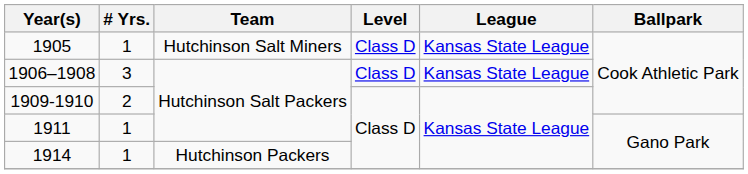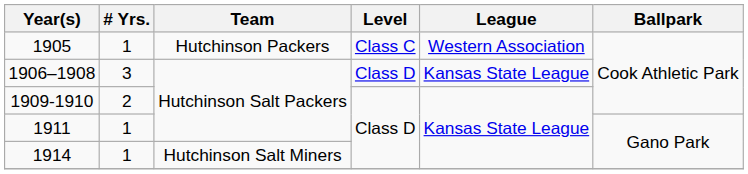 <table class="wikitable" style="text-align:center; font-size: 95%;">
 <tr>
 <th>Year(s)</th>
 <th># Yrs.</th>
 <th>Team</th>
 <th>Level</th>
 <th>League</th>
 <th>Ballpark</th>
 </tr>
 <tr>
 <td>1905</td>
 <td>1</td>
-<td>Hutchinson Salt Miners</td>
-<td><a href='#'>Class D</a></td>
-<td><a href='#'>Kansas State League</a></td>
+<td>Hutchinson Packers</td>
+<td><a href='#'>Class C</a></td>
+<td><a href='#'>Western Association</a></td>
 <td rowspan=3>Cook Athletic Park</td>
 </tr>
 <tr>
 <td>1906–1908</td>
 <td>3</td>
 <td rowspan=3>Hutchinson Salt Packers</td>
 <td><a href='#'>Class D</a></td>
 <td><a href='#'>Kansas State League</a></td>
 </tr>
 <tr>
 <td>1909-1910</td>
 <td>2</td>
 <td rowspan=3>Class D</td>
 <td rowspan=3><a href='#'>Kansas State League</a></td>
 </tr>
 <tr>
 <td>1911</td>
 <td>1</td>
 <td rowspan=2>Gano Park</td>
 </tr>
 <tr>
 <td>1914</td>
 <td>1</td>
-<td>Hutchinson Packers</td>
+<td>Hutchinson Salt Miners</td>
 </tr>
 <tr>
 </tr>
 </table>
